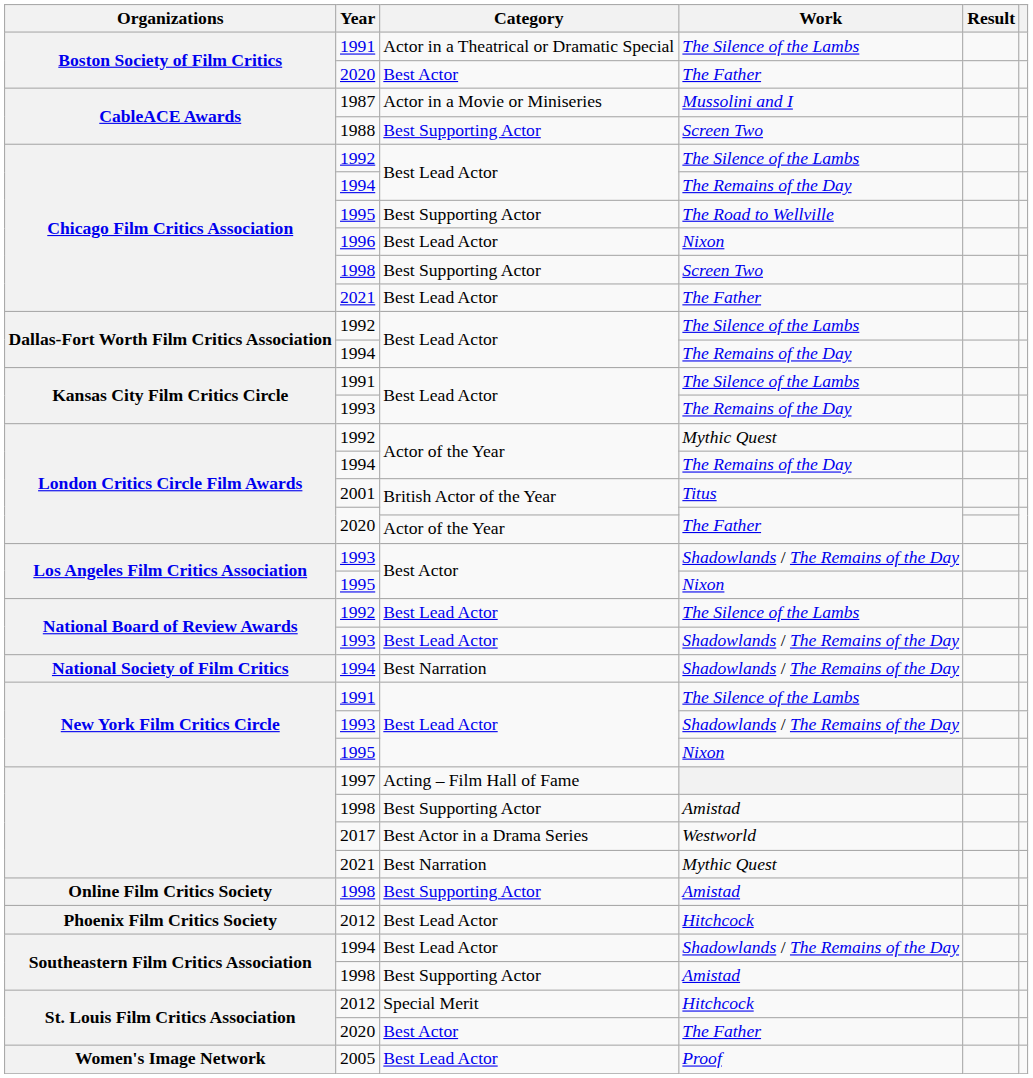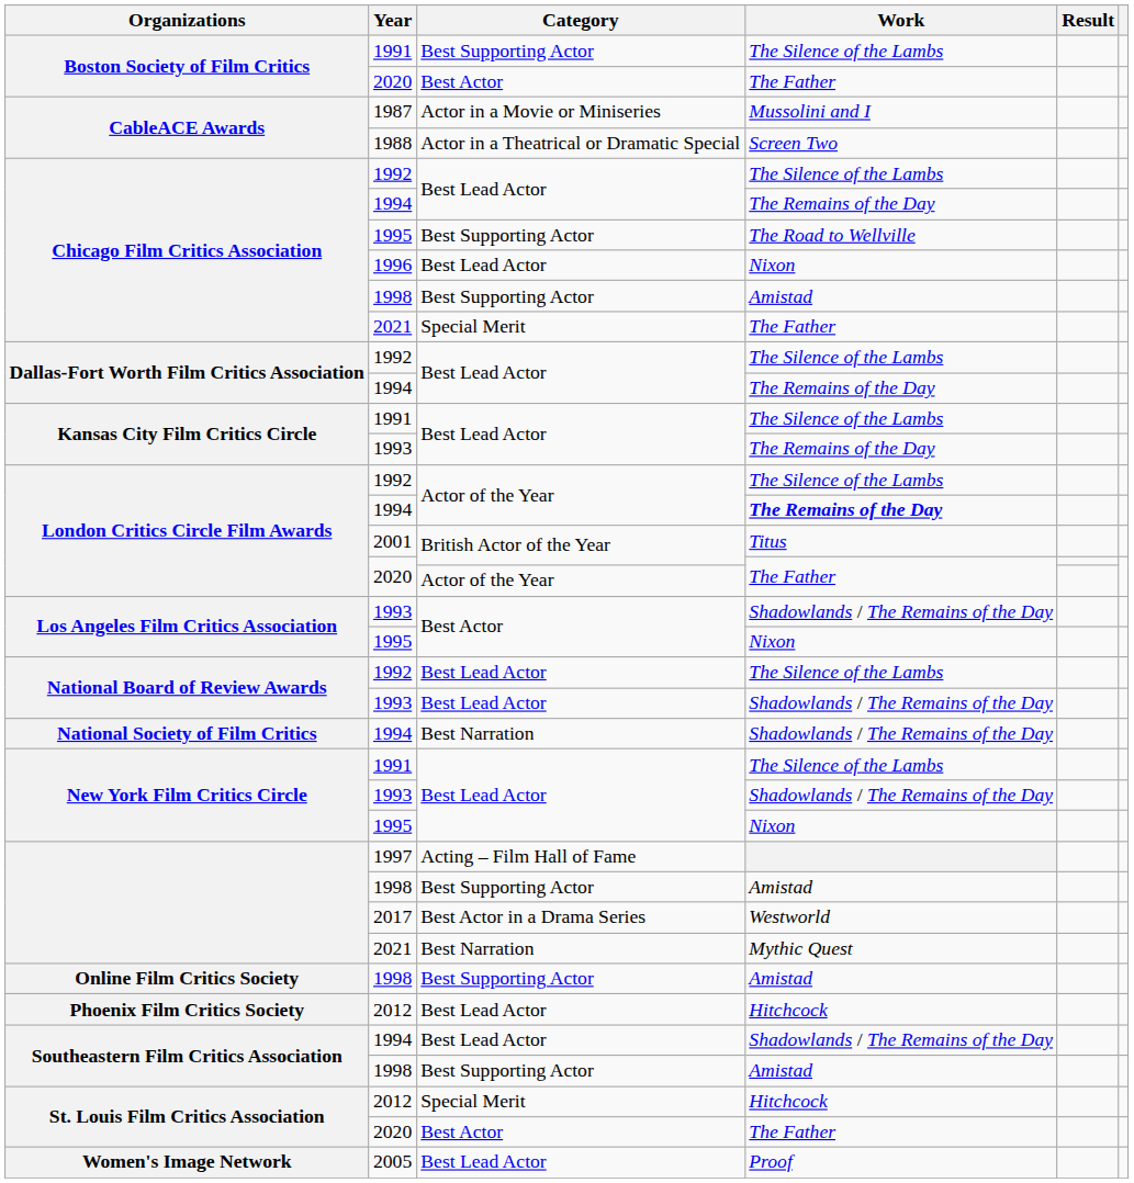 <table class= "wikitable plainrowheaders sortable">
 <tr>
 <th>Organizations</th>
 <th scope="col">Year</th>
 <th scope="col">Category</th>
 <th scope="col">Work</th>
 <th scope="col">Result</th>
 <th scope="col" class="unsortable"></th>
 </tr>
 <tr>
 <th scope="row" rowspan="2"><a href='#'>Boston Society of Film Critics</a></th>
 <td><a href='#'>1991</a></td>
-<td>Actor in a Theatrical or Dramatic Special</td>
+<td><a href='#'>Best Supporting Actor</a></td>
 <td><em><a href='#'>The Silence of the Lambs</a></em></td>
 <td></td>
 <td></td>
 </tr>
 <tr>
 <td><a href='#'>2020</a></td>
 <td><a href='#'>Best Actor</a></td>
 <td><em><a href='#'>The Father</a></em></td>
 <td></td>
 <td></td>
 </tr>
 <tr>
 <th scope="row" rowspan="2"><a href='#'>CableACE Awards</a></th>
 <td>1987</td>
 <td>Actor in a Movie or Miniseries</td>
 <td><em><a href='#'>Mussolini and I</a></em></td>
 <td></td>
 <td></td>
 </tr>
 <tr>
 <td>1988</td>
-<td><a href='#'>Best Supporting Actor</a></td>
+<td>Actor in a Theatrical or Dramatic Special</td>
 <td><em><a href='#'>Screen Two</a></em></td>
 <td></td>
 <td></td>
 </tr>
 <tr>
 <th scope="row" rowspan="6"><a href='#'>Chicago Film Critics Association</a></th>
 <td><a href='#'>1992</a></td>
 <td rowspan="2">Best Lead Actor</td>
 <td><em><a href='#'>The Silence of the Lambs</a></em></td>
 <td></td>
 <td></td>
 </tr>
 <tr>
 <td><a href='#'>1994</a></td>
 <td><em><a href='#'>The Remains of the Day</a></em></td>
 <td></td>
 <td></td>
 </tr>
 <tr>
 <td><a href='#'>1995</a></td>
 <td>Best Supporting Actor</td>
 <td><em><a href='#'>The Road to Wellville</a></em></td>
 <td></td>
 <td></td>
 </tr>
 <tr>
 <td><a href='#'>1996</a></td>
 <td>Best Lead Actor</td>
 <td><em><a href='#'>Nixon</a></em></td>
 <td></td>
 <td></td>
 </tr>
 <tr>
 <td><a href='#'>1998</a></td>
 <td>Best Supporting Actor</td>
-<td><em><a href='#'>Screen Two</a></em></td>
+<td><em><a href='#'>Amistad</a></em></td>
 <td></td>
 <td></td>
 </tr>
 <tr>
 <td><a href='#'>2021</a></td>
-<td>Best Lead Actor</td>
+<td>Special Merit</td>
 <td><em><a href='#'>The Father</a></em></td>
 <td></td>
 <td></td>
 </tr>
 <tr>
 <th scope="row" rowspan="2">Dallas-Fort Worth Film Critics Association</th>
 <td>1992</td>
 <td rowspan="2">Best Lead Actor</td>
 <td><em><a href='#'>The Silence of the Lambs</a></em></td>
 <td></td>
 <td></td>
 </tr>
 <tr>
 <td>1994</td>
 <td><em><a href='#'>The Remains of the Day</a></em></td>
 <td></td>
 <td></td>
 </tr>
 <tr>
 <th scope="row" rowspan="2">Kansas City Film Critics Circle</th>
 <td>1991</td>
 <td rowspan="2">Best Lead Actor</td>
 <td><em><a href='#'>The Silence of the Lambs</a></em></td>
 <td></td>
 <td></td>
 </tr>
 <tr>
 <td>1993</td>
 <td><em><a href='#'>The Remains of the Day</a></em></td>
 <td></td>
 <td></td>
 </tr>
 <tr>
 <th scope="row" rowspan="5"><a href='#'>London Critics Circle Film Awards</a></th>
 <td>1992</td>
 <td rowspan="2">Actor of the Year</td>
-<td><em>Mythic Quest</em></td>
+<td><em><a href='#'>The Silence of the Lambs</a></em></td>
 <td></td>
 <td></td>
 </tr>
 <tr>
 <td>1994</td>
-<td><em><a href='#'>The Remains of the Day</a></em></td>
+<td><strong><em><a href='#'>The Remains of the Day</a></em></strong></td>
 <td></td>
 <td></td>
 </tr>
 <tr>
 <td>2001</td>
 <td rowspan="2">British Actor of the Year</td>
 <td><em><a href='#'>Titus</a></em></td>
 <td></td>
 <td></td>
 </tr>
 <tr>
 <td rowspan="2">2020</td>
 <td rowspan="2"><em><a href='#'>The Father</a></em></td>
 <td></td>
 <td rowspan="2"></td>
 </tr>
 <tr>
 <td>Actor of the Year</td>
 <td></td>
 </tr>
 <tr>
 <th scope="row" rowspan="2"><a href='#'>Los Angeles Film Critics Association</a></th>
 <td><a href='#'>1993</a></td>
 <td rowspan="2">Best Actor</td>
 <td><em><a href='#'>Shadowlands</a></em> / <em><a href='#'>The Remains of the Day</a></em></td>
 <td></td>
 <td></td>
 </tr>
 <tr>
 <td><a href='#'>1995</a></td>
 <td><em><a href='#'>Nixon</a></em></td>
 <td></td>
 <td></td>
 </tr>
 <tr>
 <th scope="row" rowspan="2"><a href='#'>National Board of Review Awards</a></th>
 <td><a href='#'>1992</a></td>
 <td><a href='#'>Best Lead Actor</a></td>
 <td><em><a href='#'>The Silence of the Lambs</a></em></td>
 <td></td>
 <td></td>
 </tr>
 <tr>
 <td><a href='#'>1993</a></td>
 <td><a href='#'>Best Lead Actor</a></td>
 <td><em><a href='#'>Shadowlands</a></em> / <em><a href='#'>The Remains of the Day</a></em></td>
 <td></td>
 <td></td>
 </tr>
 <tr>
 <th scope="row" rowspan="1"><a href='#'>National Society of Film Critics</a></th>
 <td><a href='#'>1994</a></td>
 <td>Best Narration</td>
 <td><em><a href='#'>Shadowlands</a></em> / <em><a href='#'>The Remains of the Day</a></em></td>
 <td></td>
 <td></td>
 </tr>
 <tr>
 <th scope="row" rowspan="3"><a href='#'>New York Film Critics Circle</a></th>
 <td><a href='#'>1991</a></td>
 <td rowspan="3"><a href='#'>Best Lead Actor</a></td>
 <td><em><a href='#'>The Silence of the Lambs</a></em></td>
 <td></td>
 <td></td>
 </tr>
 <tr>
 <td><a href='#'>1993</a></td>
 <td><em><a href='#'>Shadowlands</a></em> / <em><a href='#'>The Remains of the Day</a></em></td>
 <td></td>
 <td></td>
 </tr>
 <tr>
 <td><a href='#'>1995</a></td>
 <td><em><a href='#'>Nixon</a></em></td>
 <td></td>
 <td></td>
 </tr>
 <tr>
 <th scope="row" rowspan="4"></th>
 <td>1997</td>
 <td>Acting – Film Hall of Fame</td>
 <th></th>
 <td></td>
 <td></td>
 </tr>
 <tr>
 <td>1998</td>
 <td>Best Supporting Actor</td>
 <td><em>Amistad</em></td>
 <td></td>
 <td></td>
 </tr>
 <tr>
 <td>2017</td>
 <td>Best Actor in a Drama Series</td>
 <td><em>Westworld</em></td>
 <td></td>
 <td></td>
 </tr>
 <tr>
 <td>2021</td>
 <td>Best Narration</td>
 <td><em>Mythic Quest</em></td>
 <td></td>
 <td></td>
 </tr>
 <tr>
 <th scope="row" rowspan="1">Online Film Critics Society</th>
 <td><a href='#'>1998</a></td>
 <td><a href='#'>Best Supporting Actor</a></td>
 <td><em><a href='#'>Amistad</a></em></td>
 <td></td>
 <td></td>
 </tr>
 <tr>
 <th scope="row" rowspan="1">Phoenix Film Critics Society</th>
 <td>2012</td>
 <td>Best Lead Actor</td>
 <td><em><a href='#'>Hitchcock</a></em></td>
 <td></td>
 <td></td>
 </tr>
 <tr>
 <th scope="row" rowspan="2">Southeastern Film Critics Association</th>
 <td>1994</td>
 <td>Best Lead Actor</td>
 <td><em><a href='#'>Shadowlands</a></em> / <em><a href='#'>The Remains of the Day</a></em></td>
 <td></td>
 <td></td>
 </tr>
 <tr>
 <td>1998</td>
 <td>Best Supporting Actor</td>
 <td><em><a href='#'>Amistad</a></em></td>
 <td></td>
 <td></td>
 </tr>
 <tr>
 <th scope="row" rowspan="2">St. Louis Film Critics Association</th>
 <td>2012</td>
 <td>Special Merit</td>
 <td><em><a href='#'>Hitchcock</a></em></td>
 <td></td>
 <td></td>
 </tr>
 <tr>
 <td>2020</td>
 <td><a href='#'>Best Actor</a></td>
 <td><em><a href='#'>The Father</a></em></td>
 <td></td>
 <td></td>
 </tr>
 <tr>
 <th scope="row" rowspan="1">Women's Image Network</th>
 <td>2005</td>
 <td><a href='#'>Best Lead Actor</a></td>
 <td><em><a href='#'>Proof</a></em></td>
 <td></td>
 <td></td>
 </tr>
 </table>
